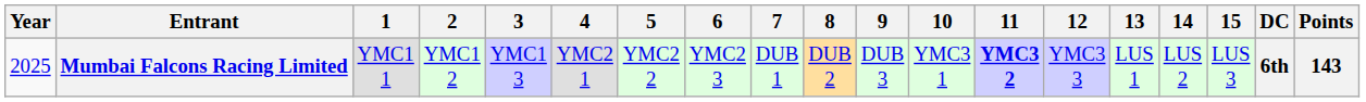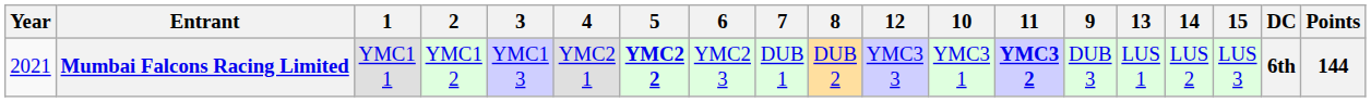 <table class="wikitable" style="text-align:center; font-size:85%">
 <tr>
 <th>Year</th>
 <th>Entrant</th>
 <th>1</th>
 <th>2</th>
 <th>3</th>
 <th>4</th>
 <th>5</th>
 <th>6</th>
 <th>7</th>
 <th>8</th>
-<th>9</th>
+<th>12</th>
 <th>10</th>
 <th>11</th>
-<th>12</th>
+<th>9</th>
 <th>13</th>
 <th>14</th>
 <th>15</th>
 <th>DC</th>
 <th>Points</th>
 </tr>
 <tr>
-<td><a href='#'>2025</a></td>
+<td><a href='#'>2021</a></td>
 <th nowrap><a href='#'>Mumbai Falcons Racing Limited</a></th>
 <td style="background:#DFDFDF;"><a href='#'>YMC1<br>1</a><br></td>
 <td style="background:#DFFFDF;"><a href='#'>YMC1<br>2</a><br></td>
 <td style="background:#CFCFFF;"><a href='#'>YMC1<br>3</a><br></td>
 <td style="background:#DFDFDF;"><a href='#'>YMC2<br>1</a><br></td>
-<td style="background:#DFFFDF;"><a href='#'>YMC2<br>2</a><br></td>
+<td style="background:#DFFFDF;"><strong><a href='#'>YMC2<br>2</a><br></strong></td>
 <td style="background:#DFFFDF;"><a href='#'>YMC2<br>3</a><br></td>
 <td style="background:#DFFFDF;"><a href='#'>DUB<br>1</a><br></td>
 <td style="background:#FFDF9F;"><a href='#'>DUB<br>2</a><br></td>
-<td style="background:#DFFFDF;"><a href='#'>DUB<br>3</a><br></td>
+<td style="background:#CFCFFF;"><a href='#'>YMC3<br>3</a><br></td>
 <td style="background:#DFFFDF;"><a href='#'>YMC3<br>1</a><br></td>
 <td style="background:#CFCFFF;"><strong><a href='#'>YMC3<br>2</a><br></strong></td>
-<td style="background:#CFCFFF;"><a href='#'>YMC3<br>3</a><br></td>
+<td style="background:#DFFFDF;"><a href='#'>DUB<br>3</a><br></td>
 <td style="background:#DFFFDF;"><a href='#'>LUS<br>1</a><br></td>
 <td style="background:#DFFFDF;"><a href='#'>LUS<br>2</a><br></td>
 <td style="background:#DFFFDF;"><a href='#'>LUS<br>3</a><br></td>
 <th>6th</th>
-<th>143</th>
+<th>144</th>
 </tr>
 </table>
